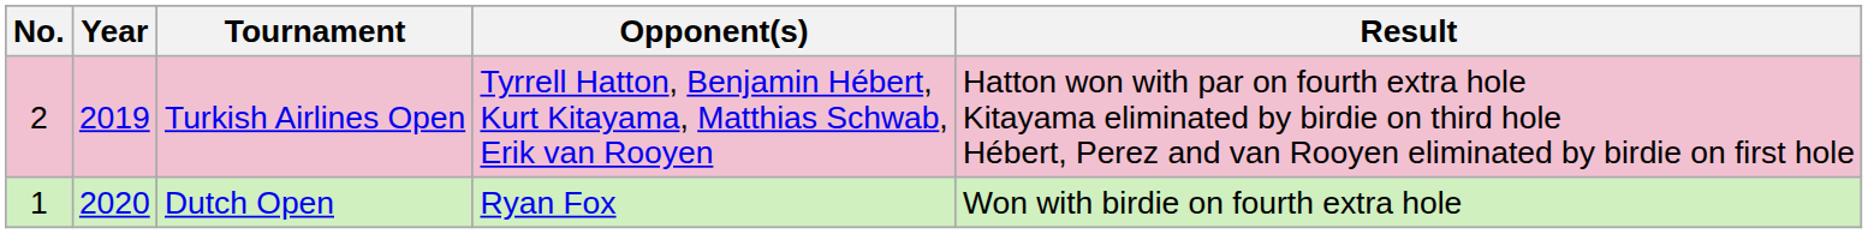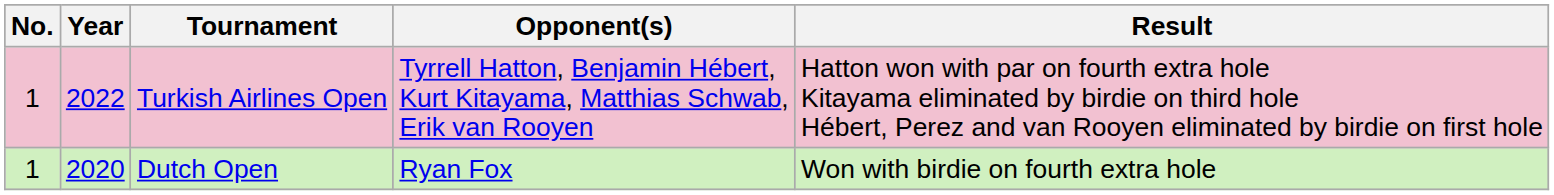 <table class="wikitable" style="font-size:95%;">
 <tr>
 <th>No.</th>
 <th>Year</th>
 <th>Tournament</th>
 <th>Opponent(s)</th>
 <th>Result</th>
 </tr>
 <tr style="background:#F2C1D1;">
-<td align=center>2</td>
-<td><a href='#'>2019</a></td>
+<td align=center>1</td>
+<td><a href='#'>2022</a></td>
 <td><a href='#'>Turkish Airlines Open</a></td>
 <td> <a href='#'>Tyrrell Hatton</a>,  <a href='#'>Benjamin Hébert</a>,<br> <a href='#'>Kurt Kitayama</a>,  <a href='#'>Matthias Schwab</a>,<br> <a href='#'>Erik van Rooyen</a></td>
 <td>Hatton won with par on fourth extra hole<br>Kitayama eliminated by birdie on third hole<br>Hébert, Perez and van Rooyen eliminated by birdie on first hole</td>
 </tr>
 <tr style="background:#D0F0C0;">
 <td align=center>1</td>
 <td><a href='#'>2020</a></td>
 <td><a href='#'>Dutch Open</a></td>
 <td> <a href='#'>Ryan Fox</a></td>
 <td>Won with birdie on fourth extra hole</td>
 </tr>
 </table>
